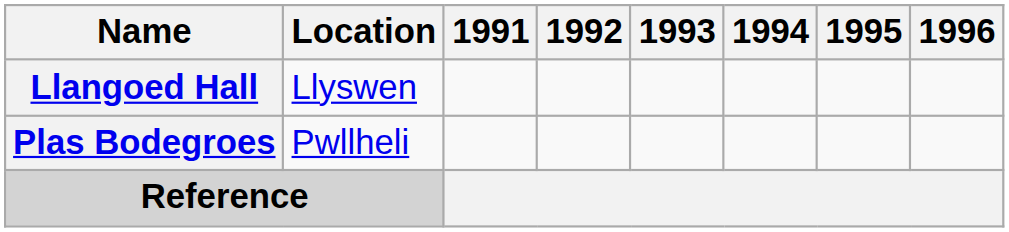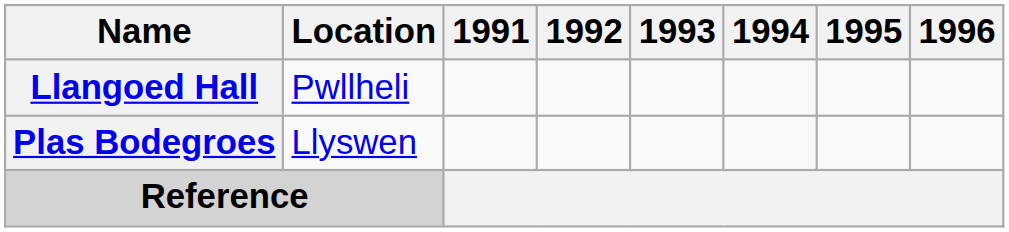 <table class="wikitable sortable plainrowheaders" style="text-align:left;"">
 <tr>
 <th scope="col">Name</th>
 <th scope="col">Location</th>
 <th scope="col">1991</th>
 <th scope="col">1992</th>
 <th scope="col">1993</th>
 <th scope="col">1994</th>
 <th scope="col">1995</th>
 <th scope="col">1996</th>
 </tr>
 <tr>
 <th scope="row"><a href='#'>Llangoed Hall</a></th>
-<td><a href='#'>Llyswen</a></td>
+<td><a href='#'>Pwllheli</a></td>
 <td></td>
 <td></td>
 <td></td>
 <td></td>
 <td></td>
 <td></td>
 </tr>
 <tr>
 <th scope="row"><a href='#'>Plas Bodegroes</a></th>
-<td><a href='#'>Pwllheli</a></td>
+<td><a href='#'>Llyswen</a></td>
 <td></td>
 <td></td>
 <td></td>
 <td></td>
 <td></td>
 <td></td>
 </tr>
 <tr>
 <th colspan="2" style="text-align: center;background: lightgray;">Reference</th>
 <th colspan="6"></th>
 </tr>
 </table>
